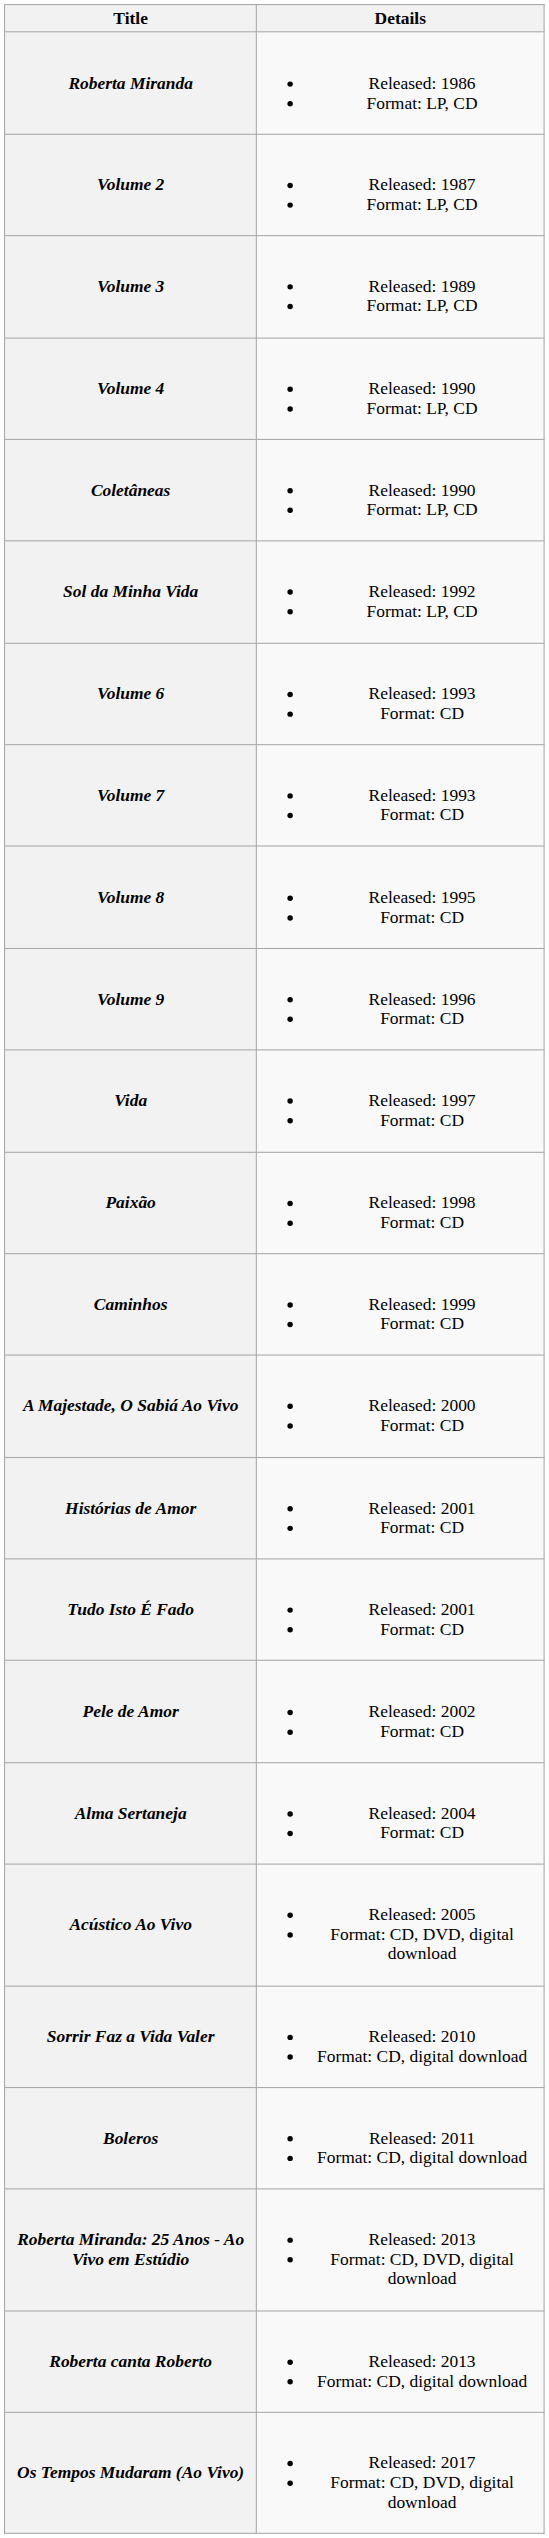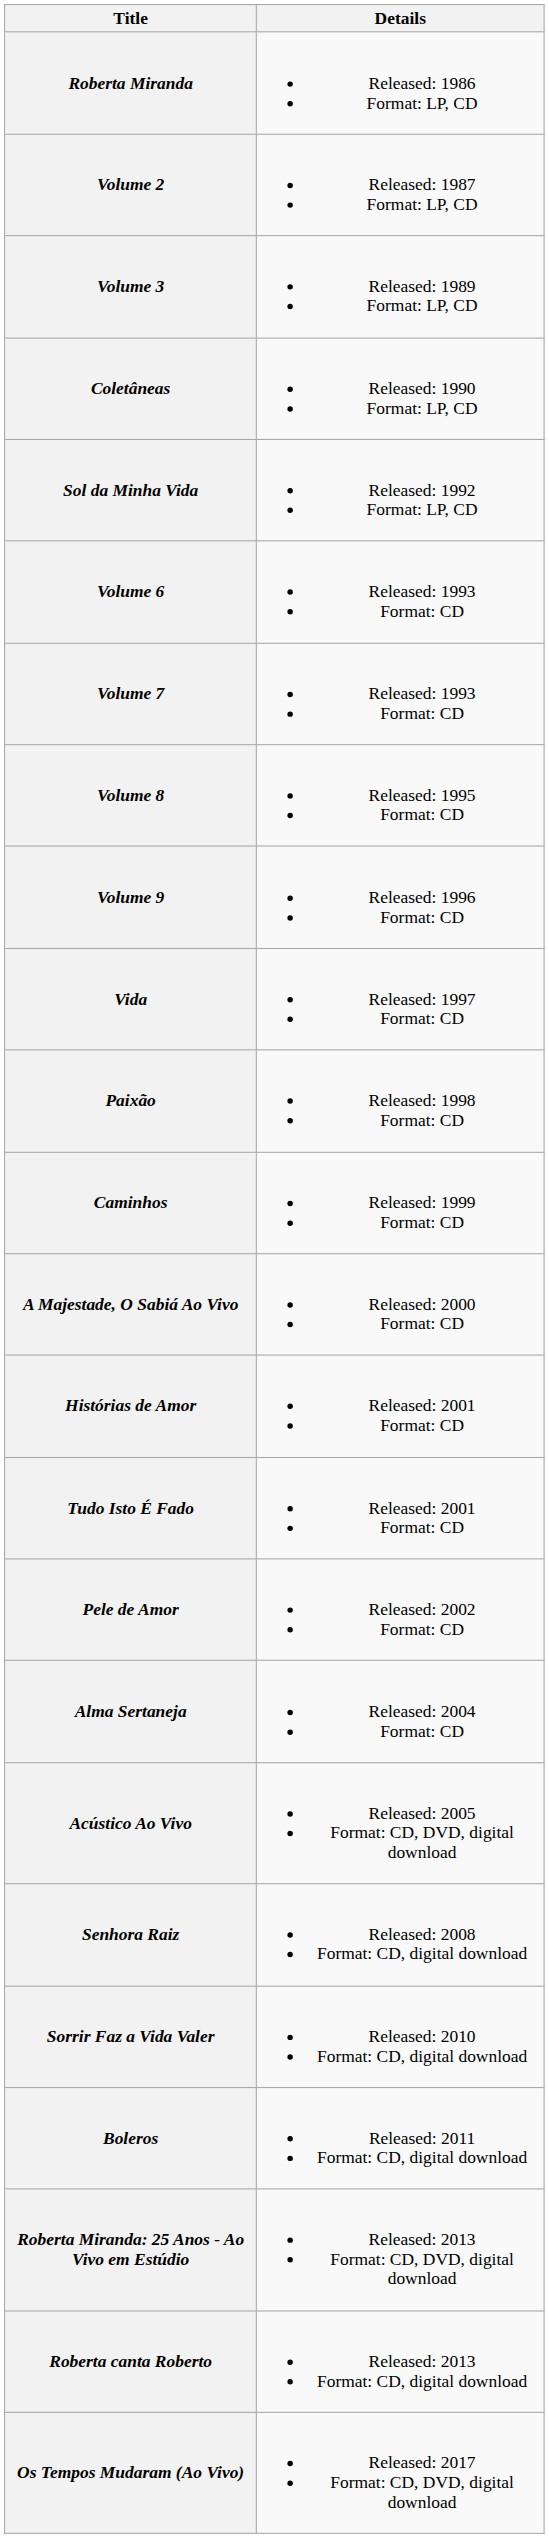 <table class="wikitable plainrowheaders" style="text-align:center;">
 <tr>
 <th scope="col" style="width:14em;">Title</th>
 <th scope="col" style="width:16em;">Details</th>
 </tr>
 <tr>
 <th scope="row"><em>Roberta Miranda</em></th>
 <td><br><ul><li>Released: 1986</li><li>Format: LP, CD</li></ul></td>
 </tr>
 <tr>
 <th scope="row"><em>Volume 2</em></th>
 <td><br><ul><li>Released: 1987</li><li>Format: LP, CD</li></ul></td>
 </tr>
 <tr>
 <th scope="row"><em>Volume 3</em></th>
 <td><br><ul><li>Released: 1989</li><li>Format: LP, CD</li></ul></td>
-</tr>
-<tr>
-<th scope="row"><em>Volume 4</em></th>
-<td><br><ul><li>Released: 1990</li><li>Format: LP, CD</li></ul></td>
 </tr>
 <tr>
 <th scope="row"><em>Coletâneas</em></th>
 <td><br><ul><li>Released: 1990</li><li>Format: LP, CD</li></ul></td>
 </tr>
 <tr>
 <th scope="row"><em>Sol da Minha Vida</em></th>
 <td><br><ul><li>Released: 1992</li><li>Format: LP, CD</li></ul></td>
 </tr>
 <tr>
 <th scope="row"><em>Volume 6</em></th>
 <td><br><ul><li>Released: 1993</li><li>Format: CD</li></ul></td>
 </tr>
 <tr>
 <th scope="row"><em>Volume 7</em></th>
 <td><br><ul><li>Released: 1993</li><li>Format: CD</li></ul></td>
 </tr>
 <tr>
 <th scope="row"><em>Volume 8</em></th>
 <td><br><ul><li>Released: 1995</li><li>Format: CD</li></ul></td>
 </tr>
 <tr>
 <th scope="row"><em>Volume 9</em></th>
 <td><br><ul><li>Released: 1996</li><li>Format: CD</li></ul></td>
 </tr>
 <tr>
 <th scope="row"><em>Vida</em></th>
 <td><br><ul><li>Released: 1997</li><li>Format: CD</li></ul></td>
 </tr>
 <tr>
 <th scope="row"><em>Paixão</em></th>
 <td><br><ul><li>Released: 1998</li><li>Format: CD</li></ul></td>
 </tr>
 <tr>
 <th scope="row"><em>Caminhos</em></th>
 <td><br><ul><li>Released: 1999</li><li>Format: CD</li></ul></td>
 </tr>
 <tr>
 <th scope="row"><em>A Majestade, O Sabiá Ao Vivo</em></th>
 <td><br><ul><li>Released: 2000</li><li>Format: CD</li></ul></td>
 </tr>
 <tr>
 <th scope="row"><em>Histórias de Amor</em></th>
 <td><br><ul><li>Released: 2001</li><li>Format: CD</li></ul></td>
 </tr>
 <tr>
 <th scope="row"><em>Tudo Isto É Fado</em></th>
 <td><br><ul><li>Released: 2001</li><li>Format: CD</li></ul></td>
 </tr>
 <tr>
 <th scope="row"><em>Pele de Amor</em></th>
 <td><br><ul><li>Released: 2002</li><li>Format: CD</li></ul></td>
 </tr>
 <tr>
 <th scope="row"><em>Alma Sertaneja</em></th>
 <td><br><ul><li>Released: 2004</li><li>Format: CD</li></ul></td>
 </tr>
 <tr>
 <th scope="row"><em>Acústico Ao Vivo</em></th>
 <td><br><ul><li>Released: 2005</li><li>Format: CD, DVD, digital download</li></ul></td>
 </tr>
 <tr>
+<th scope="row"><em>Senhora Raiz</em></th>
+<td><br><ul><li>Released: 2008</li><li>Format: CD, digital download</li></ul></td>
+</tr>
+<tr>
 <th scope="row"><em>Sorrir Faz a Vida Valer</em></th>
 <td><br><ul><li>Released: 2010</li><li>Format: CD, digital download</li></ul></td>
 </tr>
 <tr>
 <th scope="row"><em>Boleros</em></th>
 <td><br><ul><li>Released: 2011</li><li>Format: CD, digital download</li></ul></td>
 </tr>
 <tr>
 <th scope="row"><em>Roberta Miranda: 25 Anos - Ao Vivo em Estúdio</em></th>
 <td><br><ul><li>Released: 2013</li><li>Format: CD, DVD, digital download</li></ul></td>
 </tr>
 <tr>
 <th scope="row"><em>Roberta canta Roberto</em></th>
 <td><br><ul><li>Released: 2013</li><li>Format: CD, digital download</li></ul></td>
 </tr>
 <tr>
 <th scope="row"><em>Os Tempos Mudaram (Ao Vivo)</em></th>
 <td><br><ul><li>Released: 2017</li><li>Format: CD, DVD, digital download</li></ul></td>
 </tr>
 </table>
